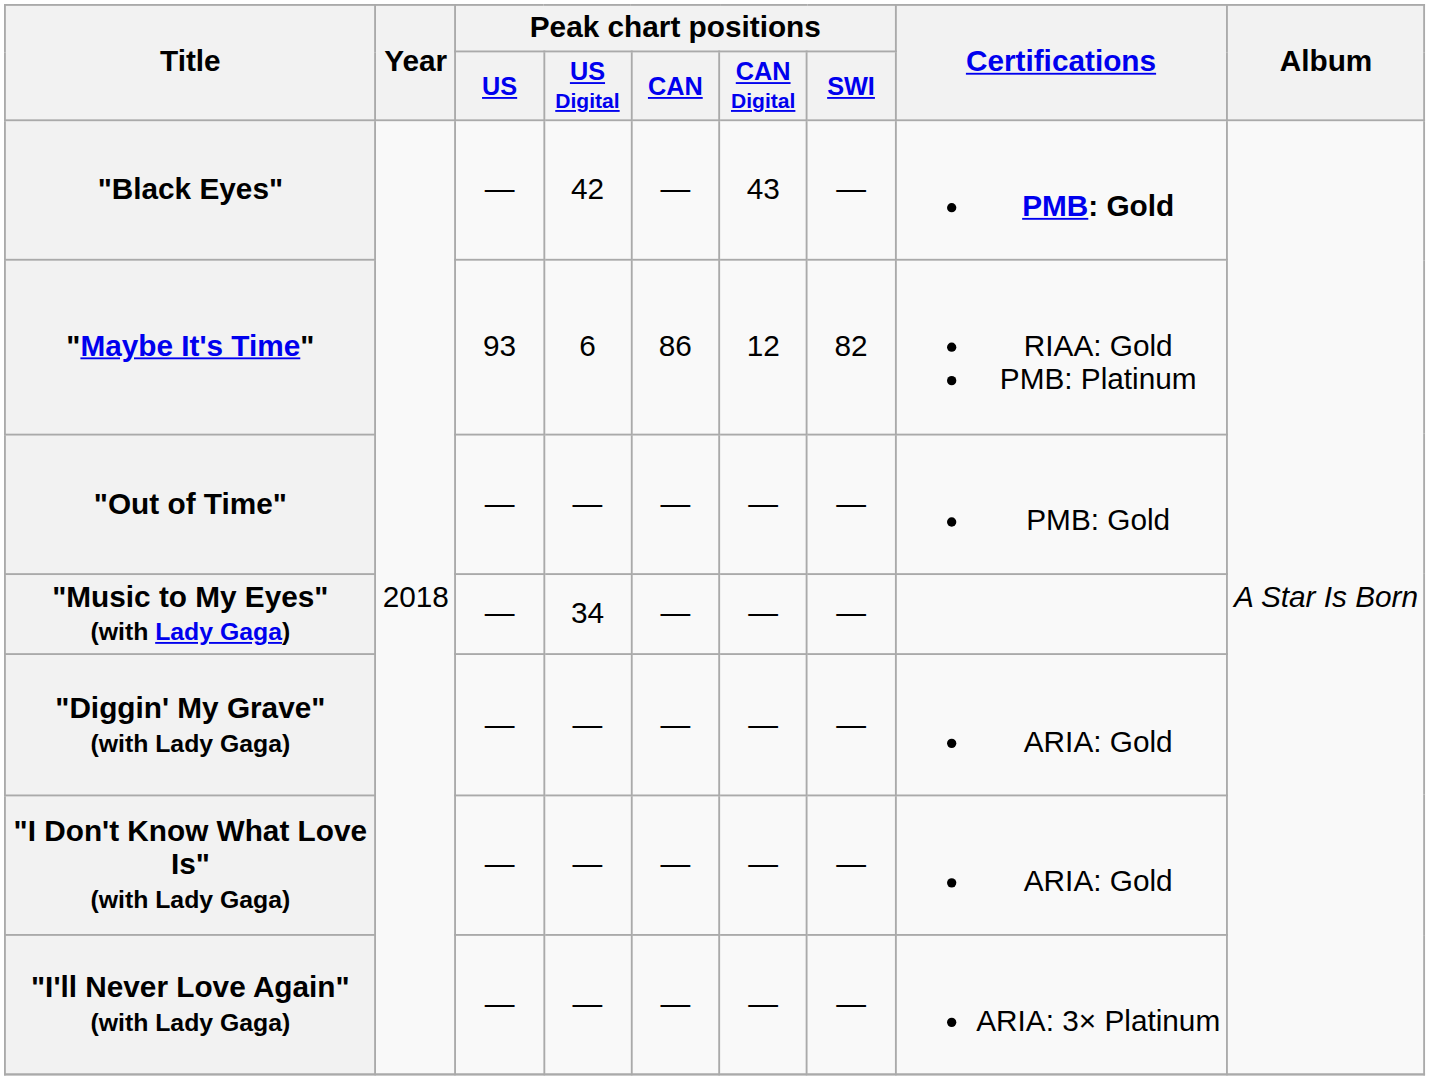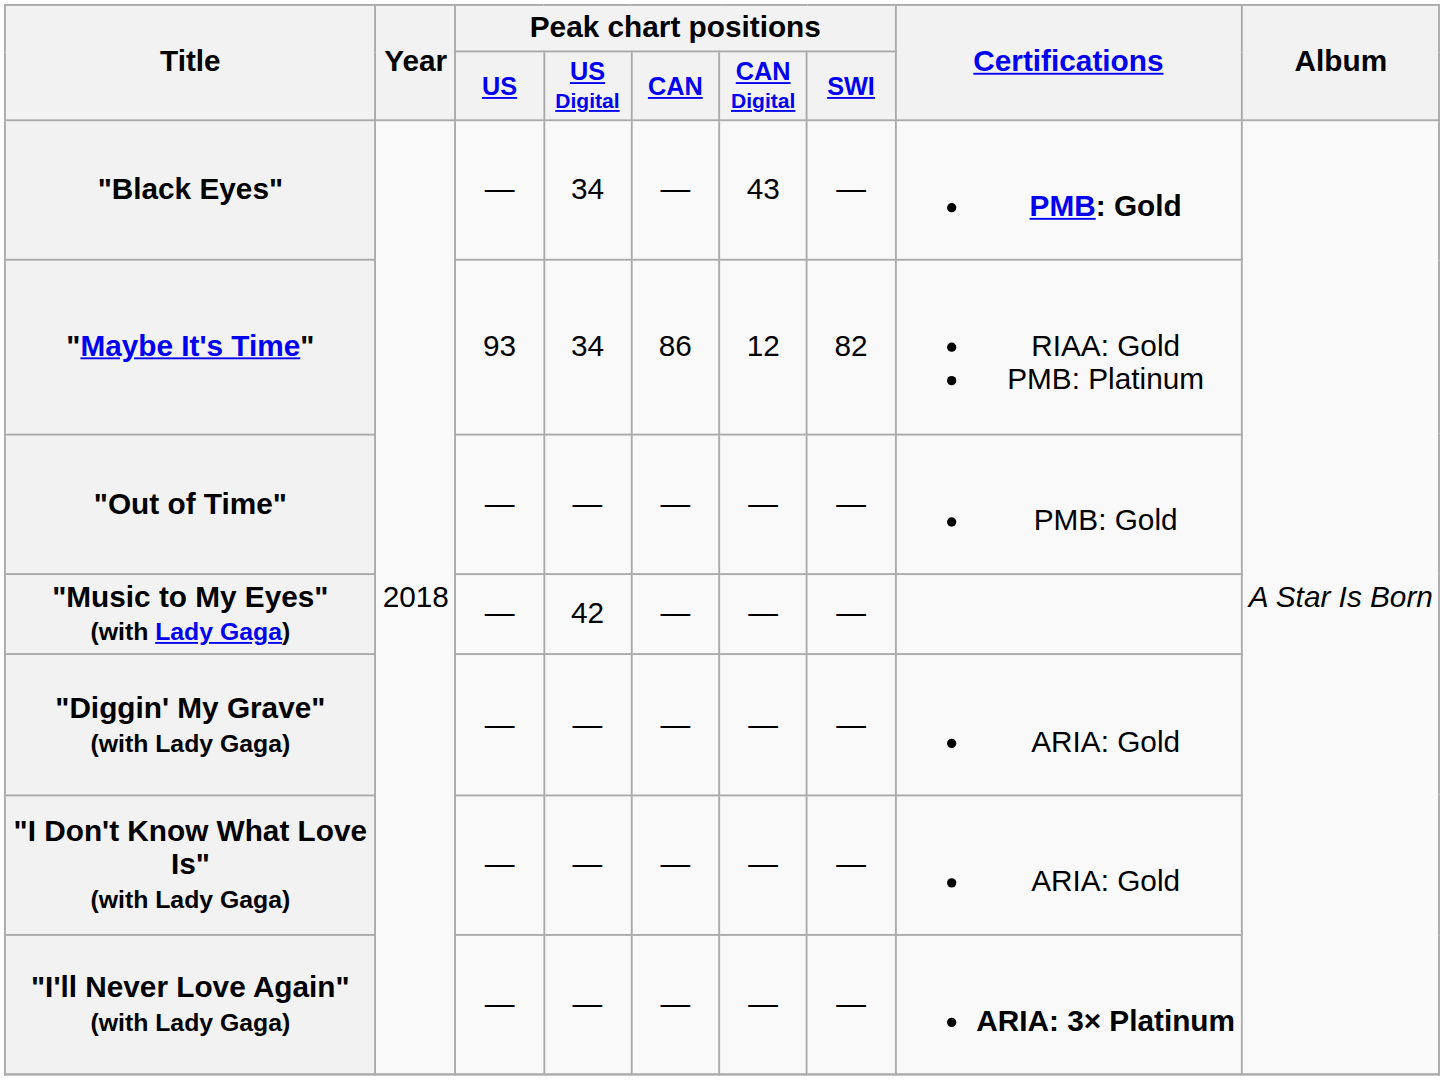 <table class="wikitable plainrowheaders" style="text-align:center;">
 <tr>
 <th scope="col" rowspan="2" style="width:12em;">Title</th>
 <th scope="col" rowspan="2" style="width:1em;">Year</th>
 <th scope="col" colspan="5">Peak chart positions</th>
 <th scope="col" rowspan="2"><a href='#'>Certifications</a></th>
 <th scope="col" rowspan="2">Album</th>
 </tr>
 <tr>
 <th scope="col" style="width:3em;font-size:85%;"><a href='#'>US</a><br></th>
 <th scope="col" style="width:3em;font-size:85%;"><a href='#'>US<br><small>Digital</small></a><br></th>
 <th scope="col" style="width:3em;font-size:85%;"><a href='#'>CAN</a><br></th>
 <th scope="col" style="width:3em;font-size:85%;"><a href='#'>CAN<br><small>Digital</small></a><br></th>
 <th scope="col" style="width:3em;font-size:85%;"><a href='#'>SWI</a><br></th>
 </tr>
 <tr>
 <th scope="row">"Black Eyes"</th>
 <td rowspan="7">2018</td>
 <td>—</td>
-<td>42</td>
+<td>34</td>
 <td>—</td>
 <td>43</td>
 <td>—</td>
 <td><strong><br><ul><li><a href='#'>PMB</a>: Gold</li></ul></strong></td>
 <td rowspan="7"><em>A Star Is Born</em></td>
 </tr>
 <tr>
 <th scope="row">"<a href='#'>Maybe It's Time</a>"</th>
 <td>93</td>
-<td>6</td>
+<td>34</td>
 <td>86</td>
 <td>12</td>
 <td>82</td>
 <td><br><ul><li>RIAA: Gold</li><li>PMB: Platinum</li></ul></td>
 </tr>
 <tr>
 <th scope="row">"Out of Time"</th>
 <td>—</td>
 <td>—</td>
 <td>—</td>
 <td>—</td>
 <td>—</td>
 <td><br><ul><li>PMB: Gold</li></ul></td>
 </tr>
 <tr>
 <th scope="row">"Music to My Eyes"<br><small>(with <a href='#'>Lady Gaga</a>)</small></th>
 <td>—</td>
-<td>34</td>
+<td>42</td>
 <td>—</td>
 <td>—</td>
 <td>—</td>
 </tr>
 <tr>
 <th scope="row">"Diggin' My Grave"<br><small>(with Lady Gaga)</small></th>
 <td>—</td>
 <td>—</td>
 <td>—</td>
 <td>—</td>
 <td>—</td>
 <td><br><ul><li>ARIA: Gold</li></ul></td>
 </tr>
 <tr>
 <th scope="row">"I Don't Know What Love Is"<br><small>(with Lady Gaga)</small></th>
 <td>—</td>
 <td>—</td>
 <td>—</td>
 <td>—</td>
 <td>—</td>
 <td><br><ul><li>ARIA: Gold</li></ul></td>
 </tr>
 <tr>
 <th scope="row">"I'll Never Love Again"<br><small>(with Lady Gaga)</small></th>
 <td>—</td>
 <td>—</td>
 <td>—</td>
 <td>—</td>
 <td>—</td>
-<td><br><ul><li>ARIA: 3× Platinum</li></ul></td>
+<td><strong><br><ul><li>ARIA: 3× Platinum</li></ul></strong></td>
 </tr>
 <tr>
 </tr>
 </table>
